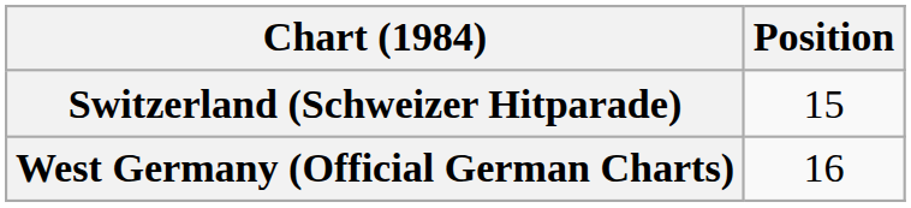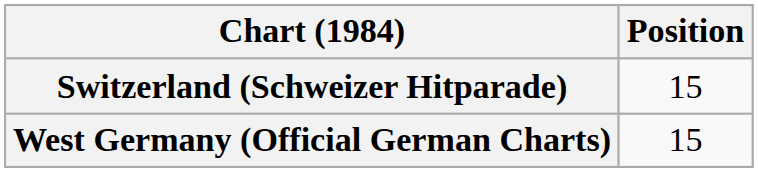 <table class="wikitable plainrowheaders" style="text-align:center">
 <tr>
 <th scope="col">Chart (1984)</th>
 <th scope="col">Position</th>
 </tr>
 <tr>
 <th scope="row">Switzerland (Schweizer Hitparade)</th>
 <td>15</td>
 </tr>
 <tr>
 <th scope="row">West Germany (Official German Charts)</th>
-<td>16</td>
+<td>15</td>
 </tr>
 </table>
